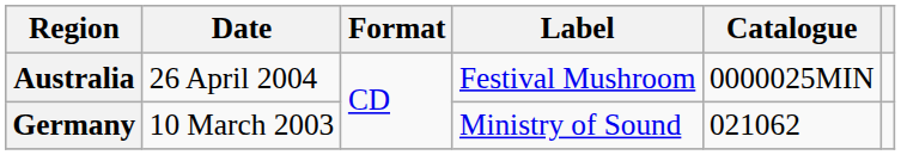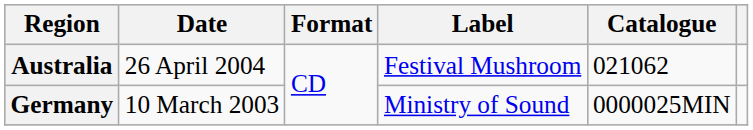 <table class="wikitable plainrowheaders">
 <tr>
 <th>Region</th>
 <th>Date</th>
 <th>Format</th>
 <th>Label</th>
 <th>Catalogue</th>
 <th></th>
 </tr>
 <tr>
 <th scope="row">Australia</th>
 <td>26 April 2004</td>
 <td rowspan="2"><a href='#'>CD</a></td>
 <td><a href='#'>Festival Mushroom</a></td>
-<td>0000025MIN</td>
+<td>021062</td>
 <td></td>
 </tr>
 <tr>
 <th scope="row">Germany</th>
 <td>10 March 2003</td>
 <td><a href='#'>Ministry of Sound</a></td>
-<td>021062</td>
+<td>0000025MIN</td>
 <td></td>
 </tr>
 </table>
